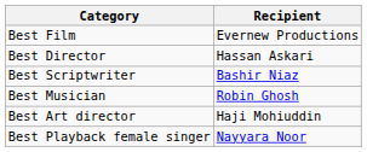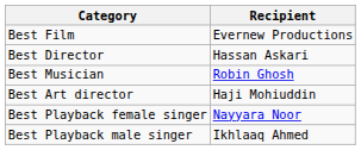 <table class="wikitable">
 <tr>
 <th>Category</th>
 <th>Recipient</th>
 </tr>
 <tr>
 <td>Best Film</td>
 <td>Evernew Productions</td>
 </tr>
 <tr>
 <td>Best Director</td>
 <td>Hassan Askari</td>
 </tr>
 <tr>
-<td>Best Scriptwriter</td>
-<td><a href='#'>Bashir Niaz</a></td>
-</tr>
-<tr>
 <td>Best Musician</td>
 <td><a href='#'>Robin Ghosh</a></td>
 </tr>
 <tr>
 <td>Best Art director</td>
 <td>Haji Mohiuddin</td>
 </tr>
 <tr>
 <td>Best Playback female singer</td>
 <td><a href='#'>Nayyara Noor</a></td>
 </tr>
+<tr>
+<td>Best Playback male singer</td>
+<td>Ikhlaaq Ahmed</td>
+</tr>
 </table>
